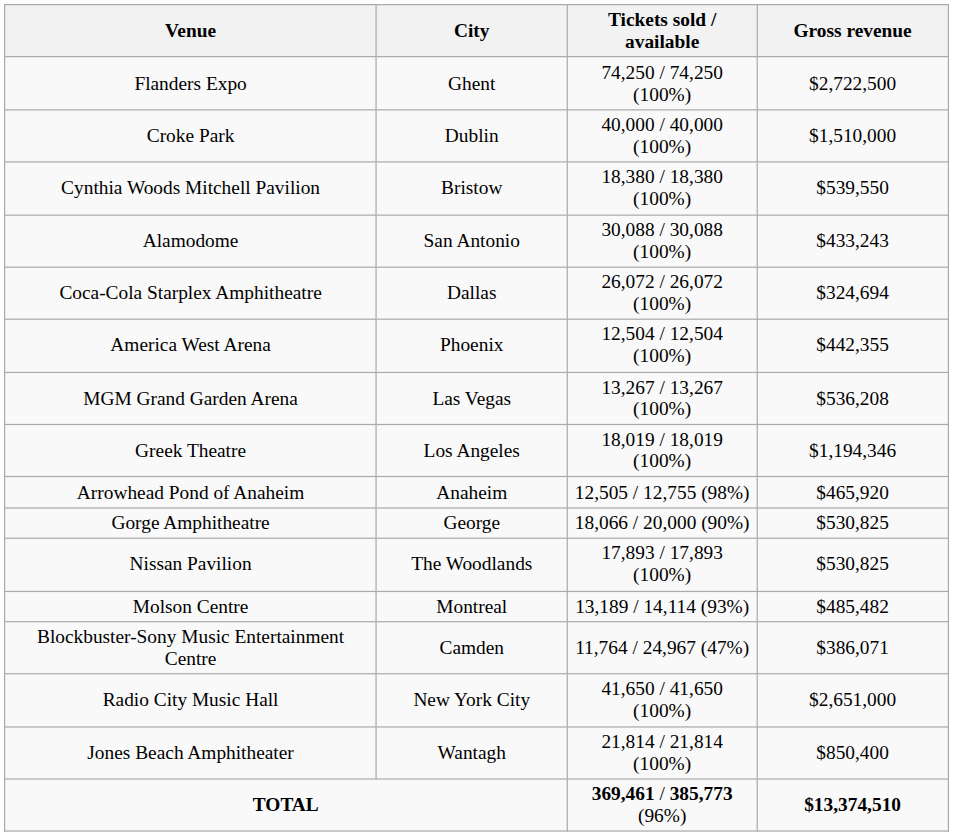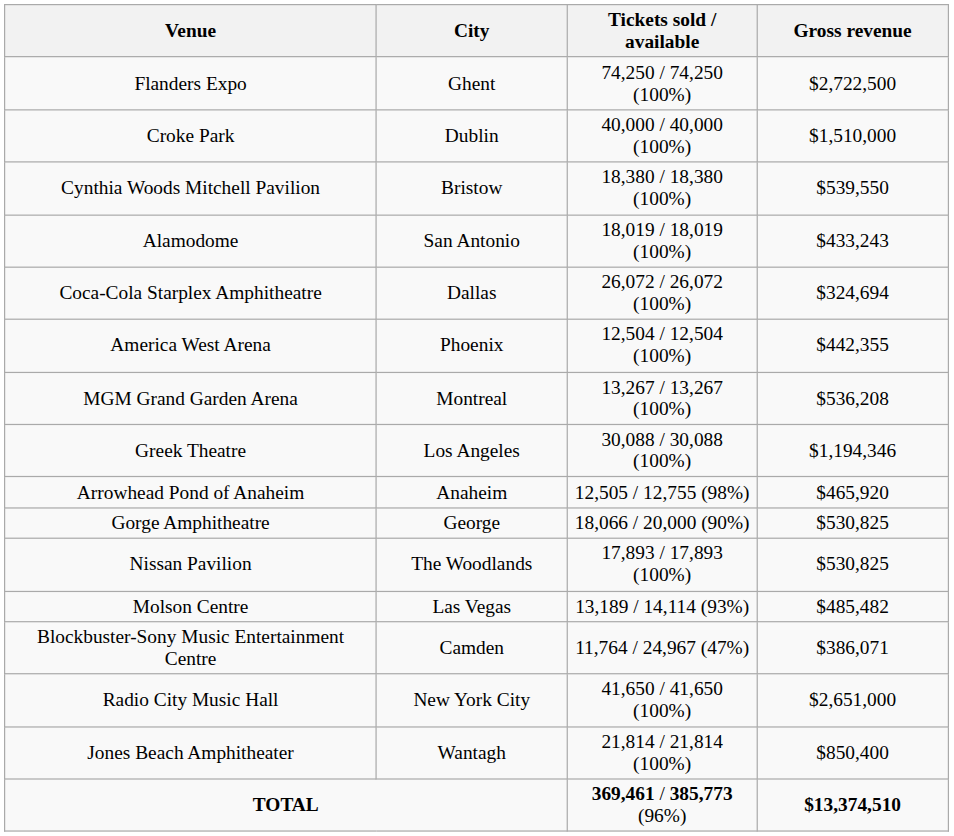 <table class="wikitable" style="text-align:center;">
 <tr>
 <th style="width:300px;">Venue</th>
 <th style="width:150px;">City</th>
 <th style="width:150px;">Tickets sold / available</th>
 <th style="width:150px;">Gross revenue</th>
 </tr>
 <tr>
 <td>Flanders Expo</td>
 <td>Ghent</td>
 <td>74,250 / 74,250 (100%)</td>
 <td>$2,722,500</td>
 </tr>
 <tr>
 <td>Croke Park</td>
 <td>Dublin</td>
 <td>40,000 / 40,000 (100%)</td>
 <td>$1,510,000</td>
 </tr>
 <tr>
 <td>Cynthia Woods Mitchell Pavilion</td>
 <td>Bristow</td>
 <td>18,380 / 18,380 (100%)</td>
 <td>$539,550</td>
 </tr>
 <tr>
 <td>Alamodome</td>
 <td>San Antonio</td>
-<td>30,088 / 30,088 (100%)</td>
+<td>18,019 / 18,019 (100%)</td>
 <td>$433,243</td>
 </tr>
 <tr>
 <td>Coca-Cola Starplex Amphitheatre</td>
 <td>Dallas</td>
 <td>26,072 / 26,072 (100%)</td>
 <td>$324,694</td>
 </tr>
 <tr>
 <td>America West Arena</td>
 <td>Phoenix</td>
 <td>12,504 / 12,504 (100%)</td>
 <td>$442,355</td>
 </tr>
 <tr>
 <td>MGM Grand Garden Arena</td>
-<td>Las Vegas</td>
+<td>Montreal</td>
 <td>13,267 / 13,267 (100%)</td>
 <td>$536,208</td>
 </tr>
 <tr>
 <td>Greek Theatre</td>
 <td>Los Angeles</td>
-<td>18,019 / 18,019 (100%)</td>
+<td>30,088 / 30,088 (100%)</td>
 <td>$1,194,346</td>
 </tr>
 <tr>
 <td>Arrowhead Pond of Anaheim</td>
 <td>Anaheim</td>
 <td>12,505 / 12,755 (98%)</td>
 <td>$465,920</td>
 </tr>
 <tr>
 <td>Gorge Amphitheatre</td>
 <td>George</td>
 <td>18,066 / 20,000 (90%)</td>
 <td>$530,825</td>
 </tr>
 <tr>
 <td>Nissan Pavilion</td>
 <td>The Woodlands</td>
 <td>17,893 / 17,893 (100%)</td>
 <td>$530,825</td>
 </tr>
 <tr>
 <td>Molson Centre</td>
-<td>Montreal</td>
+<td>Las Vegas</td>
 <td>13,189 / 14,114 (93%)</td>
 <td>$485,482</td>
 </tr>
 <tr>
 <td>Blockbuster-Sony Music Entertainment Centre</td>
 <td>Camden</td>
 <td>11,764 / 24,967 (47%)</td>
 <td>$386,071</td>
 </tr>
 <tr>
 <td>Radio City Music Hall</td>
 <td>New York City</td>
 <td>41,650 / 41,650 (100%)</td>
 <td>$2,651,000</td>
 </tr>
 <tr>
 <td>Jones Beach Amphitheater</td>
 <td>Wantagh</td>
 <td>21,814 / 21,814 (100%)</td>
 <td>$850,400</td>
 </tr>
 <tr>
 <td colspan="2"><strong>TOTAL</strong></td>
 <td><strong>369,461</strong> / <strong>385,773</strong> (96%)</td>
 <td><strong>$13,374,510</strong></td>
 </tr>
 </table>
